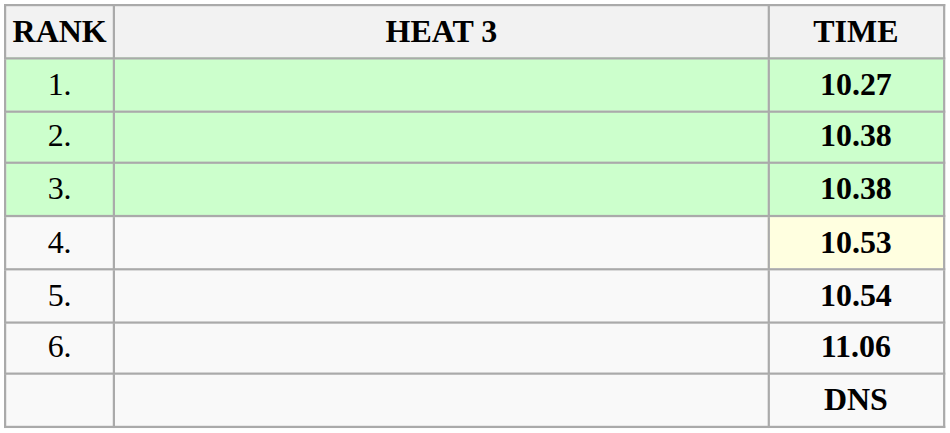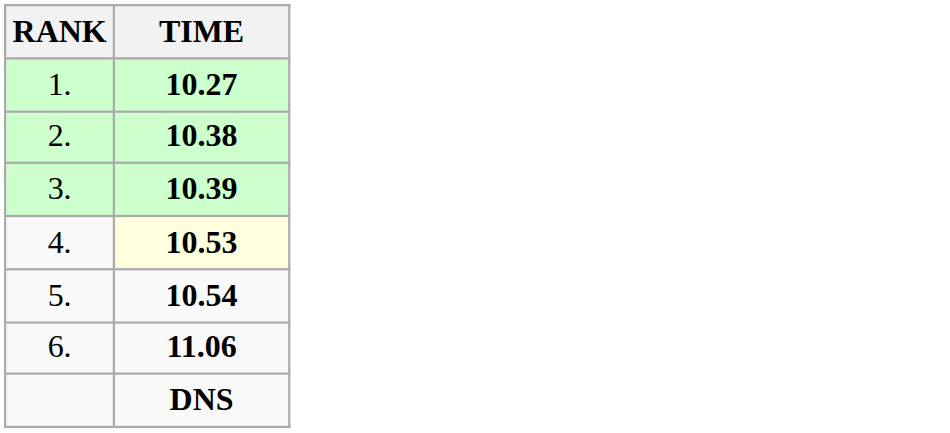 <table class="wikitable" style="border-collapse: collapse; font-size: 90%;">
 <tr>
 <th>RANK</th>
-<th style="width: 20em">HEAT 3</th>
 <th style="width: 5em">TIME</th>
 </tr>
 <tr style="background:#ccffcc;">
 <td align="center">1.</td>
-<td></td>
 <td align="center"><strong>10.27</strong></td>
 </tr>
 <tr style="background:#ccffcc;">
 <td align="center">2.</td>
-<td></td>
 <td align="center"><strong>10.38</strong></td>
 </tr>
 <tr style="background:#ccffcc;">
 <td align="center">3.</td>
-<td></td>
-<td align="center"><strong>10.38</strong></td>
+<td align="center"><strong>10.39</strong></td>
 </tr>
 <tr>
 <td align="center">4.</td>
-<td></td>
 <td align="center" style="background: lightyellow;"><strong>10.53</strong></td>
 </tr>
 <tr>
 <td align="center">5.</td>
-<td></td>
 <td align="center"><strong>10.54</strong></td>
 </tr>
 <tr>
 <td align="center">6.</td>
-<td></td>
 <td align="center"><strong>11.06</strong></td>
 </tr>
 <tr>
 <td align="center"></td>
-<td></td>
 <td align="center"><strong>DNS</strong></td>
 </tr>
 </table>
